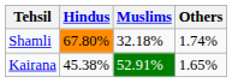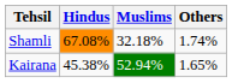 <table class = "wikitable sortable">
 <tr>
 <th>Tehsil</th>
 <th><a href='#'>Hindus</a></th>
 <th><a href='#'>Muslims</a></th>
 <th>Others</th>
 </tr>
 <tr>
 <td><a href='#'>Shamli</a></td>
-<td style="background:darkorange">67.80%</td>
+<td style="background:darkorange">67.08%</td>
 <td>32.18%</td>
 <td>1.74%</td>
 </tr>
 <tr>
 <td><a href='#'>Kairana</a></td>
 <td>45.38%</td>
-<td style="background:green;color:white">52.91%</td>
+<td style="background:green;color:white">52.94%</td>
 <td>1.65%</td>
 </tr>
 </table>
